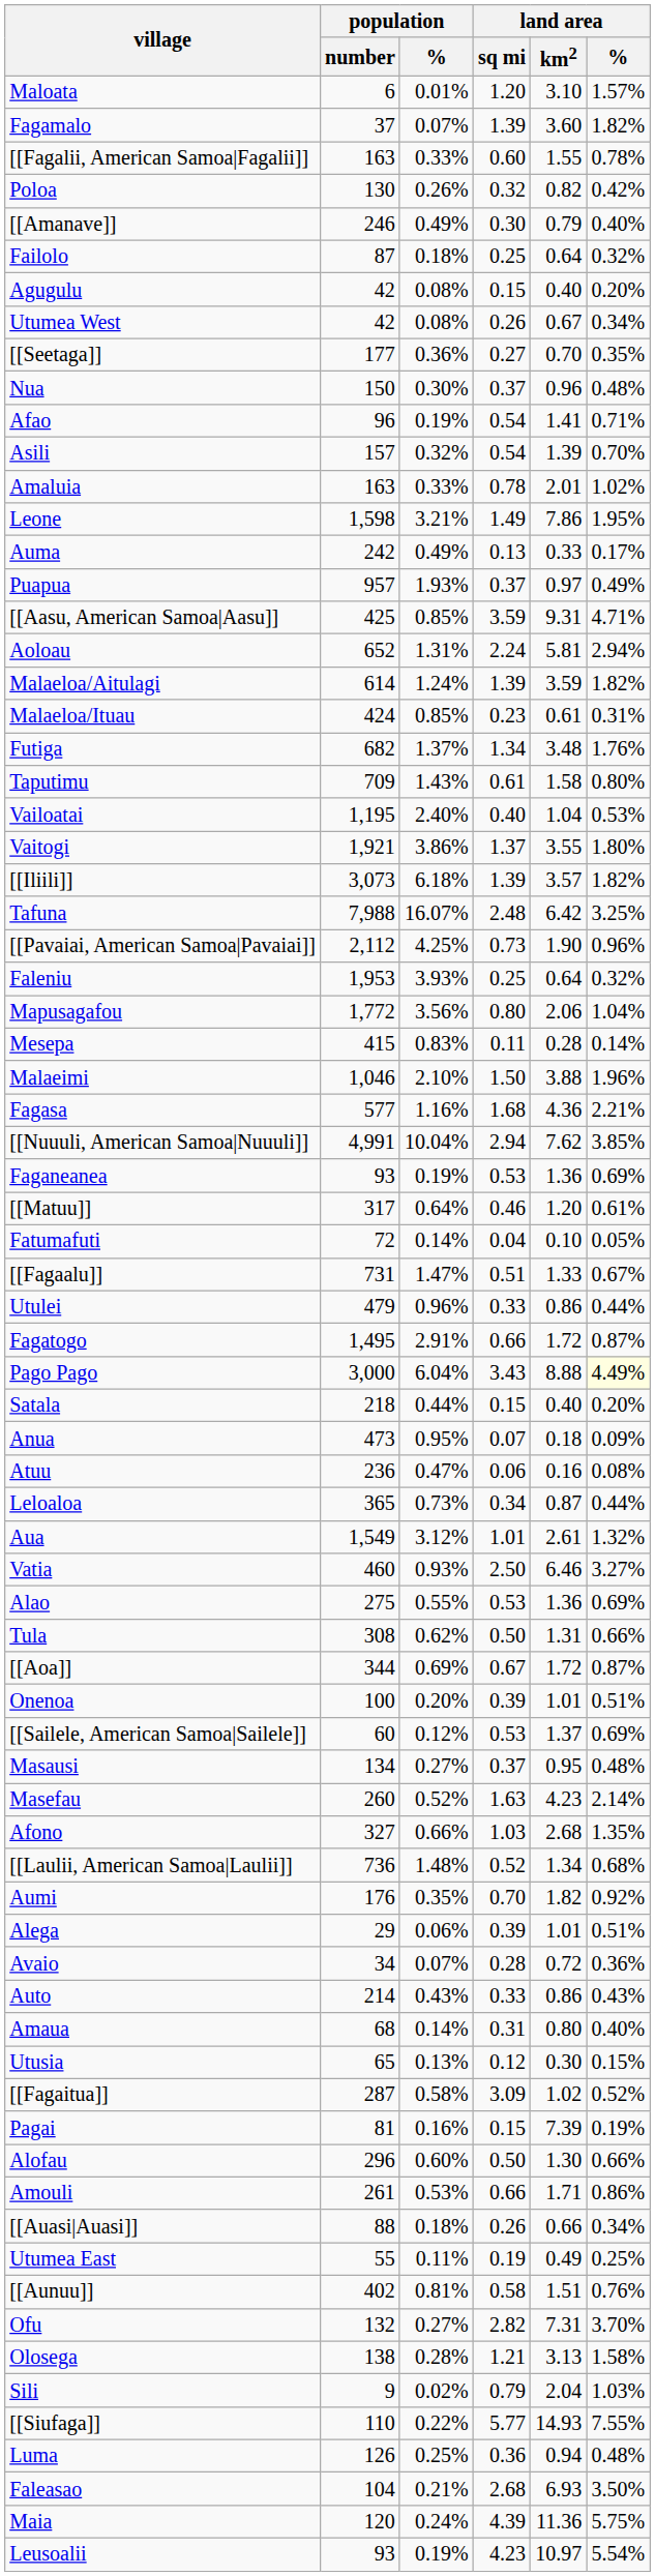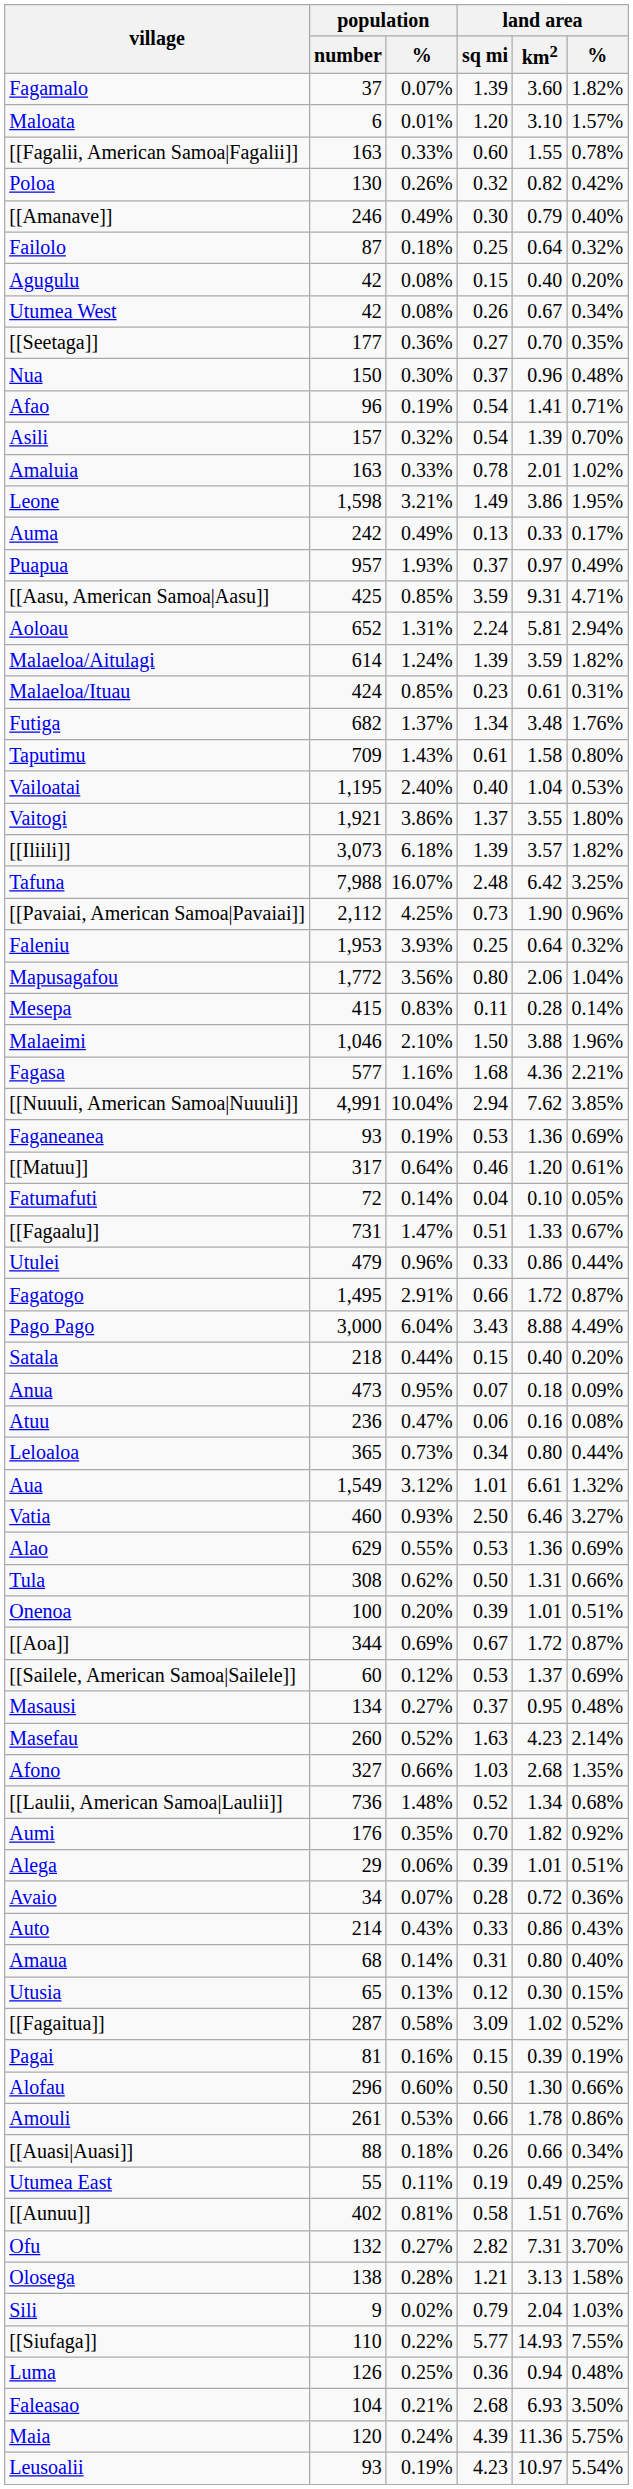 <table class="wikitable sortable" style="text-align:right;">
 <tr>
 <th rowspan=2>village</th>
 <th colspan=2>population</th>
 <th colspan=3>land area</th>
 </tr>
 <tr>
 <th>number</th>
 <th>%</th>
 <th>sq mi</th>
 <th>km<sup>2</sup></th>
 <th>%</th>
 </tr>
 <tr>
+<td align=left><a href='#'>Fagamalo</a></td>
+<td>37</td>
+<td>0.07%</td>
+<td>1.39</td>
+<td>3.60</td>
+<td>1.82%</td>
+</tr>
+<tr>
 <td align=left><a href='#'>Maloata</a></td>
 <td>6</td>
 <td>0.01%</td>
 <td>1.20</td>
 <td>3.10</td>
 <td>1.57%</td>
-</tr>
-<tr>
-<td align=left><a href='#'>Fagamalo</a></td>
-<td>37</td>
-<td>0.07%</td>
-<td>1.39</td>
-<td>3.60</td>
-<td>1.82%</td>
 </tr>
 <tr>
 <td align=left>[[Fagalii, American Samoa|Fagalii]]</td>
 <td>163</td>
 <td>0.33%</td>
 <td>0.60</td>
 <td>1.55</td>
 <td>0.78%</td>
 </tr>
 <tr>
 <td align=left><a href='#'>Poloa</a></td>
 <td>130</td>
 <td>0.26%</td>
 <td>0.32</td>
 <td>0.82</td>
 <td>0.42%</td>
 </tr>
 <tr>
 <td align=left>[[Amanave]]</td>
 <td>246</td>
 <td>0.49%</td>
 <td>0.30</td>
 <td>0.79</td>
 <td>0.40%</td>
 </tr>
 <tr>
 <td align=left><a href='#'>Failolo</a></td>
 <td>87</td>
 <td>0.18%</td>
 <td>0.25</td>
 <td>0.64</td>
 <td>0.32%</td>
 </tr>
 <tr>
 <td align=left><a href='#'>Agugulu</a></td>
 <td>42</td>
 <td>0.08%</td>
 <td>0.15</td>
 <td>0.40</td>
 <td>0.20%</td>
 </tr>
 <tr>
 <td align=left><a href='#'>Utumea West</a></td>
 <td>42</td>
 <td>0.08%</td>
 <td>0.26</td>
 <td>0.67</td>
 <td>0.34%</td>
 </tr>
 <tr>
 <td align=left>[[Seetaga]]</td>
 <td>177</td>
 <td>0.36%</td>
 <td>0.27</td>
 <td>0.70</td>
 <td>0.35%</td>
 </tr>
 <tr>
 <td align=left><a href='#'>Nua</a></td>
 <td>150</td>
 <td>0.30%</td>
 <td>0.37</td>
 <td>0.96</td>
 <td>0.48%</td>
 </tr>
 <tr>
 <td align=left><a href='#'>Afao</a></td>
 <td>96</td>
 <td>0.19%</td>
 <td>0.54</td>
 <td>1.41</td>
 <td>0.71%</td>
 </tr>
 <tr>
 <td align=left><a href='#'>Asili</a></td>
 <td>157</td>
 <td>0.32%</td>
 <td>0.54</td>
 <td>1.39</td>
 <td>0.70%</td>
 </tr>
 <tr>
 <td align=left><a href='#'>Amaluia</a></td>
 <td>163</td>
 <td>0.33%</td>
 <td>0.78</td>
 <td>2.01</td>
 <td>1.02%</td>
 </tr>
 <tr>
 <td align=left><a href='#'>Leone</a></td>
 <td>1,598</td>
 <td>3.21%</td>
 <td>1.49</td>
-<td>7.86</td>
+<td>3.86</td>
 <td>1.95%</td>
 </tr>
 <tr>
 <td align=left><a href='#'>Auma</a></td>
 <td>242</td>
 <td>0.49%</td>
 <td>0.13</td>
 <td>0.33</td>
 <td>0.17%</td>
 </tr>
 <tr>
 <td align=left><a href='#'>Puapua</a></td>
 <td>957</td>
 <td>1.93%</td>
 <td>0.37</td>
 <td>0.97</td>
 <td>0.49%</td>
 </tr>
 <tr>
 <td align=left>[[Aasu, American Samoa|Aasu]]</td>
 <td>425</td>
 <td>0.85%</td>
 <td>3.59</td>
 <td>9.31</td>
 <td>4.71%</td>
 </tr>
 <tr>
 <td align=left><a href='#'>Aoloau</a></td>
 <td>652</td>
 <td>1.31%</td>
 <td>2.24</td>
 <td>5.81</td>
 <td>2.94%</td>
 </tr>
 <tr>
 <td align=left><a href='#'>Malaeloa/Aitulagi</a></td>
 <td>614</td>
 <td>1.24%</td>
 <td>1.39</td>
 <td>3.59</td>
 <td>1.82%</td>
 </tr>
 <tr>
 <td align=left><a href='#'>Malaeloa/Ituau</a></td>
 <td>424</td>
 <td>0.85%</td>
 <td>0.23</td>
 <td>0.61</td>
 <td>0.31%</td>
 </tr>
 <tr>
 <td align=left><a href='#'>Futiga</a></td>
 <td>682</td>
 <td>1.37%</td>
 <td>1.34</td>
 <td>3.48</td>
 <td>1.76%</td>
 </tr>
 <tr>
 <td align=left><a href='#'>Taputimu</a></td>
 <td>709</td>
 <td>1.43%</td>
 <td>0.61</td>
 <td>1.58</td>
 <td>0.80%</td>
 </tr>
 <tr>
 <td align=left><a href='#'>Vailoatai</a></td>
 <td>1,195</td>
 <td>2.40%</td>
 <td>0.40</td>
 <td>1.04</td>
 <td>0.53%</td>
 </tr>
 <tr>
 <td align=left><a href='#'>Vaitogi</a></td>
 <td>1,921</td>
 <td>3.86%</td>
 <td>1.37</td>
 <td>3.55</td>
 <td>1.80%</td>
 </tr>
 <tr>
 <td align=left>[[Iliili]]</td>
 <td>3,073</td>
 <td>6.18%</td>
 <td>1.39</td>
 <td>3.57</td>
 <td>1.82%</td>
 </tr>
 <tr>
 <td align=left><a href='#'>Tafuna</a></td>
 <td>7,988</td>
 <td>16.07%</td>
 <td>2.48</td>
 <td>6.42</td>
 <td>3.25%</td>
 </tr>
 <tr>
 <td align=left>[[Pavaiai, American Samoa|Pavaiai]]</td>
 <td>2,112</td>
 <td>4.25%</td>
 <td>0.73</td>
 <td>1.90</td>
 <td>0.96%</td>
 </tr>
 <tr>
 <td align=left><a href='#'>Faleniu</a></td>
 <td>1,953</td>
 <td>3.93%</td>
 <td>0.25</td>
 <td>0.64</td>
 <td>0.32%</td>
 </tr>
 <tr>
 <td align=left><a href='#'>Mapusagafou</a></td>
 <td>1,772</td>
 <td>3.56%</td>
 <td>0.80</td>
 <td>2.06</td>
 <td>1.04%</td>
 </tr>
 <tr>
 <td align=left><a href='#'>Mesepa</a></td>
 <td>415</td>
 <td>0.83%</td>
 <td>0.11</td>
 <td>0.28</td>
 <td>0.14%</td>
 </tr>
 <tr>
 <td align=left><a href='#'>Malaeimi</a></td>
 <td>1,046</td>
 <td>2.10%</td>
 <td>1.50</td>
 <td>3.88</td>
 <td>1.96%</td>
 </tr>
 <tr>
 <td align=left><a href='#'>Fagasa</a></td>
 <td>577</td>
 <td>1.16%</td>
 <td>1.68</td>
 <td>4.36</td>
 <td>2.21%</td>
 </tr>
 <tr>
 <td align=left>[[Nuuuli, American Samoa|Nuuuli]]</td>
 <td>4,991</td>
 <td>10.04%</td>
 <td>2.94</td>
 <td>7.62</td>
 <td>3.85%</td>
 </tr>
 <tr>
 <td align=left><a href='#'>Faganeanea</a></td>
 <td>93</td>
 <td>0.19%</td>
 <td>0.53</td>
 <td>1.36</td>
 <td>0.69%</td>
 </tr>
 <tr>
 <td align=left>[[Matuu]]</td>
 <td>317</td>
 <td>0.64%</td>
 <td>0.46</td>
 <td>1.20</td>
 <td>0.61%</td>
 </tr>
 <tr>
 <td align=left><a href='#'>Fatumafuti</a></td>
 <td>72</td>
 <td>0.14%</td>
 <td>0.04</td>
 <td>0.10</td>
 <td>0.05%</td>
 </tr>
 <tr>
 <td align=left>[[Fagaalu]]</td>
 <td>731</td>
 <td>1.47%</td>
 <td>0.51</td>
 <td>1.33</td>
 <td>0.67%</td>
 </tr>
 <tr>
 <td align=left><a href='#'>Utulei</a></td>
 <td>479</td>
 <td>0.96%</td>
 <td>0.33</td>
 <td>0.86</td>
 <td>0.44%</td>
 </tr>
 <tr>
 <td align=left><a href='#'>Fagatogo</a></td>
 <td>1,495</td>
 <td>2.91%</td>
 <td>0.66</td>
 <td>1.72</td>
 <td>0.87%</td>
 </tr>
 <tr>
 <td align=left><a href='#'>Pago Pago</a></td>
 <td>3,000</td>
 <td>6.04%</td>
 <td>3.43</td>
 <td>8.88</td>
-<td style="background: lightyellow;">4.49%</td>
+<td>4.49%</td>
 </tr>
 <tr>
 <td align=left><a href='#'>Satala</a></td>
 <td>218</td>
 <td>0.44%</td>
 <td>0.15</td>
 <td>0.40</td>
 <td>0.20%</td>
 </tr>
 <tr>
 <td align=left><a href='#'>Anua</a></td>
 <td>473</td>
 <td>0.95%</td>
 <td>0.07</td>
 <td>0.18</td>
 <td>0.09%</td>
 </tr>
 <tr>
 <td align=left><a href='#'>Atuu</a></td>
 <td>236</td>
 <td>0.47%</td>
 <td>0.06</td>
 <td>0.16</td>
 <td>0.08%</td>
 </tr>
 <tr>
 <td align=left><a href='#'>Leloaloa</a></td>
 <td>365</td>
 <td>0.73%</td>
 <td>0.34</td>
-<td>0.87</td>
+<td>0.80</td>
 <td>0.44%</td>
 </tr>
 <tr>
 <td align=left><a href='#'>Aua</a></td>
 <td>1,549</td>
 <td>3.12%</td>
 <td>1.01</td>
-<td>2.61</td>
+<td>6.61</td>
 <td>1.32%</td>
 </tr>
 <tr>
 <td align=left><a href='#'>Vatia</a></td>
 <td>460</td>
 <td>0.93%</td>
 <td>2.50</td>
 <td>6.46</td>
 <td>3.27%</td>
 </tr>
 <tr>
 <td align=left><a href='#'>Alao</a></td>
-<td>275</td>
+<td>629</td>
 <td>0.55%</td>
 <td>0.53</td>
 <td>1.36</td>
 <td>0.69%</td>
 </tr>
 <tr>
 <td align=left><a href='#'>Tula</a></td>
 <td>308</td>
 <td>0.62%</td>
 <td>0.50</td>
 <td>1.31</td>
 <td>0.66%</td>
 </tr>
 <tr>
+<td align=left><a href='#'>Onenoa</a></td>
+<td>100</td>
+<td>0.20%</td>
+<td>0.39</td>
+<td>1.01</td>
+<td>0.51%</td>
+</tr>
+<tr>
 <td align=left>[[Aoa]]</td>
 <td>344</td>
 <td>0.69%</td>
 <td>0.67</td>
 <td>1.72</td>
 <td>0.87%</td>
-</tr>
-<tr>
-<td align=left><a href='#'>Onenoa</a></td>
-<td>100</td>
-<td>0.20%</td>
-<td>0.39</td>
-<td>1.01</td>
-<td>0.51%</td>
 </tr>
 <tr>
 <td align=left>[[Sailele, American Samoa|Sailele]]</td>
 <td>60</td>
 <td>0.12%</td>
 <td>0.53</td>
 <td>1.37</td>
 <td>0.69%</td>
 </tr>
 <tr>
 <td align=left><a href='#'>Masausi</a></td>
 <td>134</td>
 <td>0.27%</td>
 <td>0.37</td>
 <td>0.95</td>
 <td>0.48%</td>
 </tr>
 <tr>
 <td align=left><a href='#'>Masefau</a></td>
 <td>260</td>
 <td>0.52%</td>
 <td>1.63</td>
 <td>4.23</td>
 <td>2.14%</td>
 </tr>
 <tr>
 <td align=left><a href='#'>Afono</a></td>
 <td>327</td>
 <td>0.66%</td>
 <td>1.03</td>
 <td>2.68</td>
 <td>1.35%</td>
 </tr>
 <tr>
 <td align=left>[[Laulii, American Samoa|Laulii]]</td>
 <td>736</td>
 <td>1.48%</td>
 <td>0.52</td>
 <td>1.34</td>
 <td>0.68%</td>
 </tr>
 <tr>
 <td align=left><a href='#'>Aumi</a></td>
 <td>176</td>
 <td>0.35%</td>
 <td>0.70</td>
 <td>1.82</td>
 <td>0.92%</td>
 </tr>
 <tr>
 <td align=left><a href='#'>Alega</a></td>
 <td>29</td>
 <td>0.06%</td>
 <td>0.39</td>
 <td>1.01</td>
 <td>0.51%</td>
 </tr>
 <tr>
 <td align=left><a href='#'>Avaio</a></td>
 <td>34</td>
 <td>0.07%</td>
 <td>0.28</td>
 <td>0.72</td>
 <td>0.36%</td>
 </tr>
 <tr>
 <td align=left><a href='#'>Auto</a></td>
 <td>214</td>
 <td>0.43%</td>
 <td>0.33</td>
 <td>0.86</td>
 <td>0.43%</td>
 </tr>
 <tr>
 <td align=left><a href='#'>Amaua</a></td>
 <td>68</td>
 <td>0.14%</td>
 <td>0.31</td>
 <td>0.80</td>
 <td>0.40%</td>
 </tr>
 <tr>
 <td align=left><a href='#'>Utusia</a></td>
 <td>65</td>
 <td>0.13%</td>
 <td>0.12</td>
 <td>0.30</td>
 <td>0.15%</td>
 </tr>
 <tr>
 <td align=left>[[Fagaitua]]</td>
 <td>287</td>
 <td>0.58%</td>
 <td>3.09</td>
 <td>1.02</td>
 <td>0.52%</td>
 </tr>
 <tr>
 <td align=left><a href='#'>Pagai</a></td>
 <td>81</td>
 <td>0.16%</td>
 <td>0.15</td>
-<td>7.39</td>
+<td>0.39</td>
 <td>0.19%</td>
 </tr>
 <tr>
 <td align=left><a href='#'>Alofau</a></td>
 <td>296</td>
 <td>0.60%</td>
 <td>0.50</td>
 <td>1.30</td>
 <td>0.66%</td>
 </tr>
 <tr>
 <td align=left><a href='#'>Amouli</a></td>
 <td>261</td>
 <td>0.53%</td>
 <td>0.66</td>
-<td>1.71</td>
+<td>1.78</td>
 <td>0.86%</td>
 </tr>
 <tr>
 <td align=left>[[Auasi|Auasi]]</td>
 <td>88</td>
 <td>0.18%</td>
 <td>0.26</td>
 <td>0.66</td>
 <td>0.34%</td>
 </tr>
 <tr>
 <td align=left><a href='#'>Utumea East</a></td>
 <td>55</td>
 <td>0.11%</td>
 <td>0.19</td>
 <td>0.49</td>
 <td>0.25%</td>
 </tr>
 <tr>
 <td align=left>[[Aunuu]]</td>
 <td>402</td>
 <td>0.81%</td>
 <td>0.58</td>
 <td>1.51</td>
 <td>0.76%</td>
 </tr>
 <tr>
 <td align=left><a href='#'>Ofu</a></td>
 <td>132</td>
 <td>0.27%</td>
 <td>2.82</td>
 <td>7.31</td>
 <td>3.70%</td>
 </tr>
 <tr>
 <td align=left><a href='#'>Olosega</a></td>
 <td>138</td>
 <td>0.28%</td>
 <td>1.21</td>
 <td>3.13</td>
 <td>1.58%</td>
 </tr>
 <tr>
 <td align=left><a href='#'>Sili</a></td>
 <td>9</td>
 <td>0.02%</td>
 <td>0.79</td>
 <td>2.04</td>
 <td>1.03%</td>
 </tr>
 <tr>
 <td align=left>[[Siufaga]]</td>
 <td>110</td>
 <td>0.22%</td>
 <td>5.77</td>
 <td>14.93</td>
 <td>7.55%</td>
 </tr>
 <tr>
 <td align=left><a href='#'>Luma</a></td>
 <td>126</td>
 <td>0.25%</td>
 <td>0.36</td>
 <td>0.94</td>
 <td>0.48%</td>
 </tr>
 <tr>
 <td align=left><a href='#'>Faleasao</a></td>
 <td>104</td>
 <td>0.21%</td>
 <td>2.68</td>
 <td>6.93</td>
 <td>3.50%</td>
 </tr>
 <tr>
 <td align=left><a href='#'>Maia</a></td>
 <td>120</td>
 <td>0.24%</td>
 <td>4.39</td>
 <td>11.36</td>
 <td>5.75%</td>
 </tr>
 <tr>
 <td align=left><a href='#'>Leusoalii</a></td>
 <td>93</td>
 <td>0.19%</td>
 <td>4.23</td>
 <td>10.97</td>
 <td>5.54%</td>
 </tr>
 </table>
